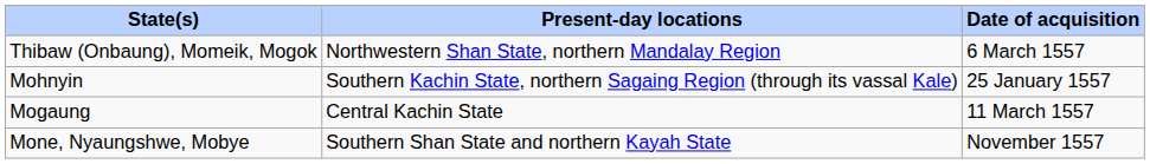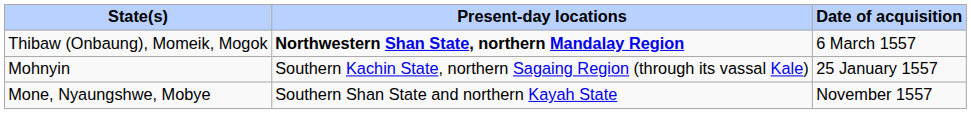 <table class="wikitable">
 <tr>
 <th style="background-color:#B9D1FF">State(s)</th>
 <th style="background-color:#B9D1FF">Present-day locations</th>
 <th style="background-color:#B9D1FF">Date of acquisition</th>
 </tr>
 <tr>
 <td>Thibaw (Onbaung), Momeik, Mogok</td>
-<td>Northwestern <a href='#'>Shan State</a>, northern <a href='#'>Mandalay Region</a></td>
+<td><strong>Northwestern <a href='#'>Shan State</a>, northern <a href='#'>Mandalay Region</a></strong></td>
 <td>6 March 1557</td>
 </tr>
 <tr>
 <td>Mohnyin</td>
 <td>Southern <a href='#'>Kachin State</a>, northern <a href='#'>Sagaing Region</a> (through its vassal <a href='#'>Kale</a>)</td>
 <td>25 January 1557</td>
 </tr>
 <tr>
-<td>Mogaung</td>
-<td>Central Kachin State</td>
-<td>11 March 1557</td>
-</tr>
-<tr>
 <td>Mone, Nyaungshwe, Mobye</td>
 <td>Southern Shan State and northern <a href='#'>Kayah State</a></td>
 <td>November 1557</td>
 </tr>
 </table>
